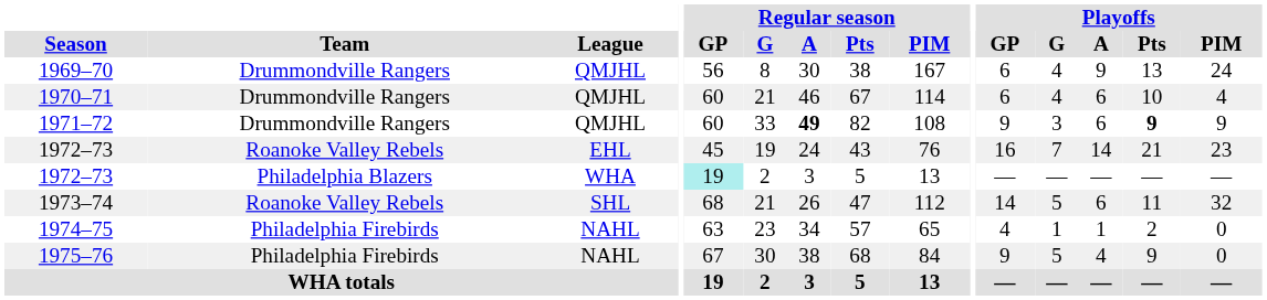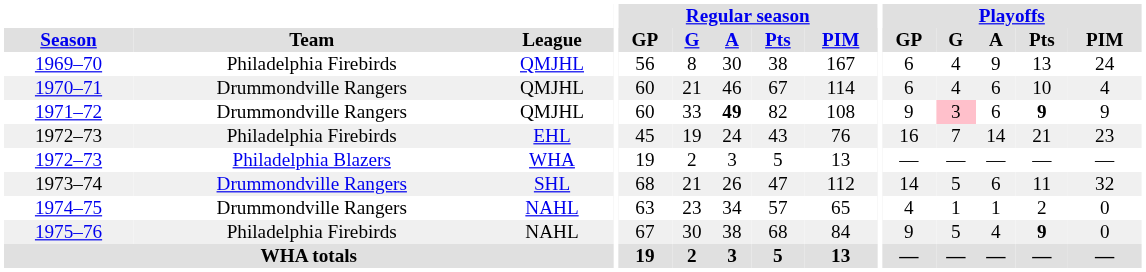 <table border="0" cellpadding="1" cellspacing="0" style="text-align:center; width:75%">
 <tr bgcolor="#e0e0e0">
 <th colspan="3" bgcolor="#ffffff"></th>
 <th rowspan="99" bgcolor="#ffffff"></th>
 <th colspan="5"><a href='#'>Regular season</a></th>
 <th rowspan="99" bgcolor="#ffffff"></th>
 <th colspan="5"><a href='#'>Playoffs</a></th>
 </tr>
 <tr bgcolor="#e0e0e0">
 <th><a href='#'>Season</a></th>
 <th>Team</th>
 <th>League</th>
 <th>GP</th>
 <th><a href='#'>G</a></th>
 <th><a href='#'>A</a></th>
 <th><a href='#'>Pts</a></th>
 <th><a href='#'>PIM</a></th>
 <th>GP</th>
 <th>G</th>
 <th>A</th>
 <th>Pts</th>
 <th>PIM</th>
 </tr>
 <tr>
 <td><a href='#'>1969–70</a></td>
-<td><a href='#'>Drummondville Rangers</a></td>
+<td>Philadelphia Firebirds</td>
 <td><a href='#'>QMJHL</a></td>
 <td>56</td>
 <td>8</td>
 <td>30</td>
 <td>38</td>
 <td>167</td>
 <td>6</td>
 <td>4</td>
 <td>9</td>
 <td>13</td>
 <td>24</td>
 </tr>
 <tr bgcolor="#f0f0f0">
 <td><a href='#'>1970–71</a></td>
 <td>Drummondville Rangers</td>
 <td>QMJHL</td>
 <td>60</td>
 <td>21</td>
 <td>46</td>
 <td>67</td>
 <td>114</td>
 <td>6</td>
 <td>4</td>
 <td>6</td>
 <td>10</td>
 <td>4</td>
 </tr>
 <tr>
 <td><a href='#'>1971–72</a></td>
 <td>Drummondville Rangers</td>
 <td>QMJHL</td>
 <td>60</td>
 <td>33</td>
 <td><strong>49</strong></td>
 <td>82</td>
 <td>108</td>
 <td>9</td>
-<td>3</td>
+<td style="background: pink;">3</td>
 <td>6</td>
 <td><strong>9</strong></td>
 <td>9</td>
 </tr>
 <tr bgcolor="#f0f0f0">
 <td>1972–73</td>
-<td><a href='#'>Roanoke Valley Rebels</a></td>
+<td>Philadelphia Firebirds</td>
 <td><a href='#'>EHL</a></td>
 <td>45</td>
 <td>19</td>
 <td>24</td>
 <td>43</td>
 <td>76</td>
 <td>16</td>
 <td>7</td>
 <td>14</td>
 <td>21</td>
 <td>23</td>
 </tr>
 <tr>
 <td><a href='#'>1972–73</a></td>
 <td><a href='#'>Philadelphia Blazers</a></td>
 <td><a href='#'>WHA</a></td>
-<td style="background: paleturquoise;">19</td>
+<td>19</td>
 <td>2</td>
 <td>3</td>
 <td>5</td>
 <td>13</td>
 <td>—</td>
 <td>—</td>
 <td>—</td>
 <td>—</td>
 <td>—</td>
 </tr>
 <tr bgcolor="#f0f0f0">
 <td>1973–74</td>
-<td><a href='#'>Roanoke Valley Rebels</a></td>
+<td><a href='#'>Drummondville Rangers</a></td>
 <td><a href='#'>SHL</a></td>
 <td>68</td>
 <td>21</td>
 <td>26</td>
 <td>47</td>
 <td>112</td>
 <td>14</td>
 <td>5</td>
 <td>6</td>
 <td>11</td>
 <td>32</td>
 </tr>
 <tr>
 <td><a href='#'>1974–75</a></td>
-<td><a href='#'>Philadelphia Firebirds</a></td>
+<td>Drummondville Rangers</td>
 <td><a href='#'>NAHL</a></td>
 <td>63</td>
 <td>23</td>
 <td>34</td>
 <td>57</td>
 <td>65</td>
 <td>4</td>
 <td>1</td>
 <td>1</td>
 <td>2</td>
 <td>0</td>
 </tr>
 <tr bgcolor="#f0f0f0">
 <td><a href='#'>1975–76</a></td>
 <td>Philadelphia Firebirds</td>
 <td>NAHL</td>
 <td>67</td>
 <td>30</td>
 <td>38</td>
 <td>68</td>
 <td>84</td>
 <td>9</td>
 <td>5</td>
 <td>4</td>
-<td>9</td>
+<td><strong>9</strong></td>
 <td>0</td>
 </tr>
 <tr ALIGN="center" bgcolor="#e0e0e0">
 <th colspan="3">WHA totals</th>
 <th>19</th>
 <th>2</th>
 <th>3</th>
 <th>5</th>
 <th>13</th>
 <th>—</th>
 <th>—</th>
 <th>—</th>
 <th>—</th>
 <th>—</th>
 </tr>
 </table>
